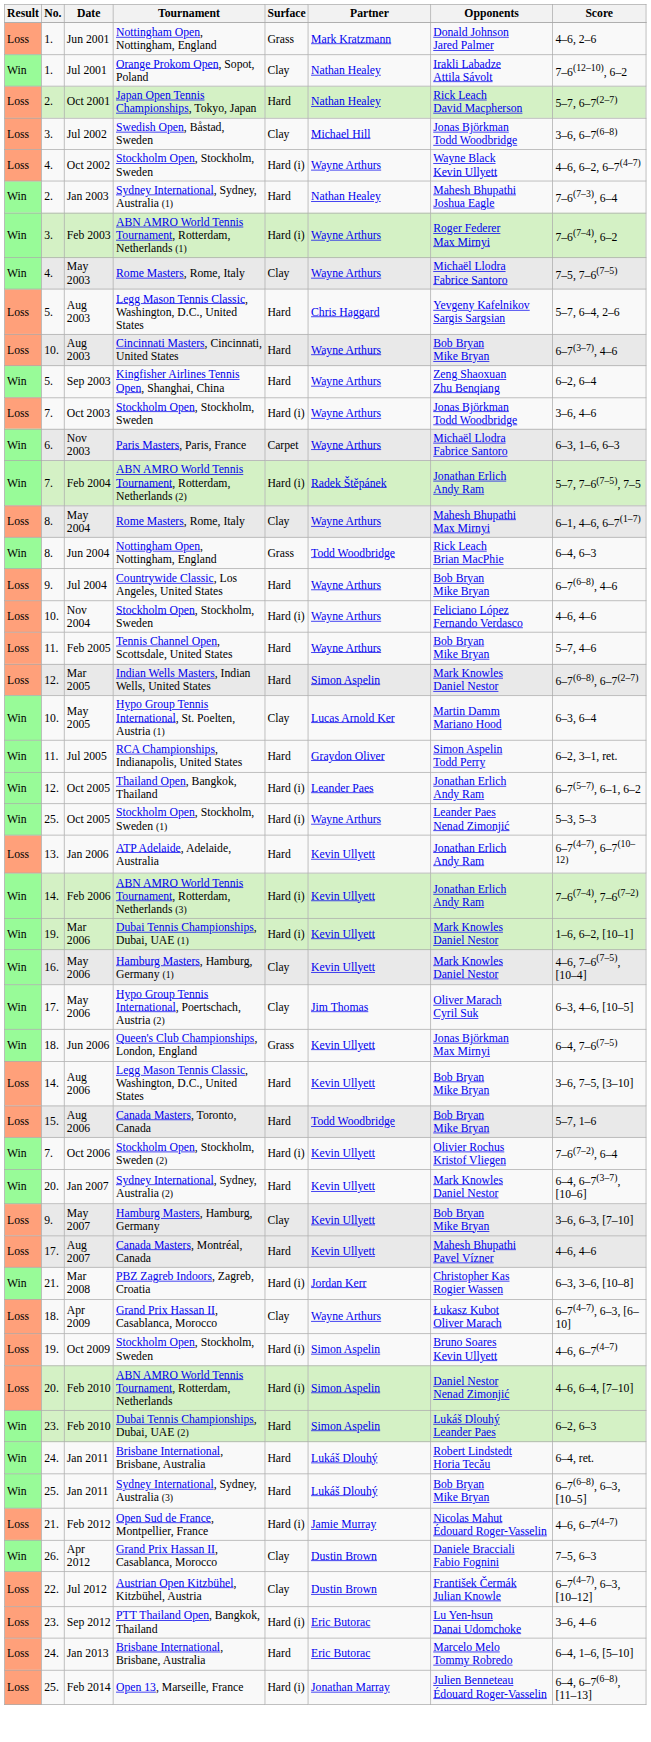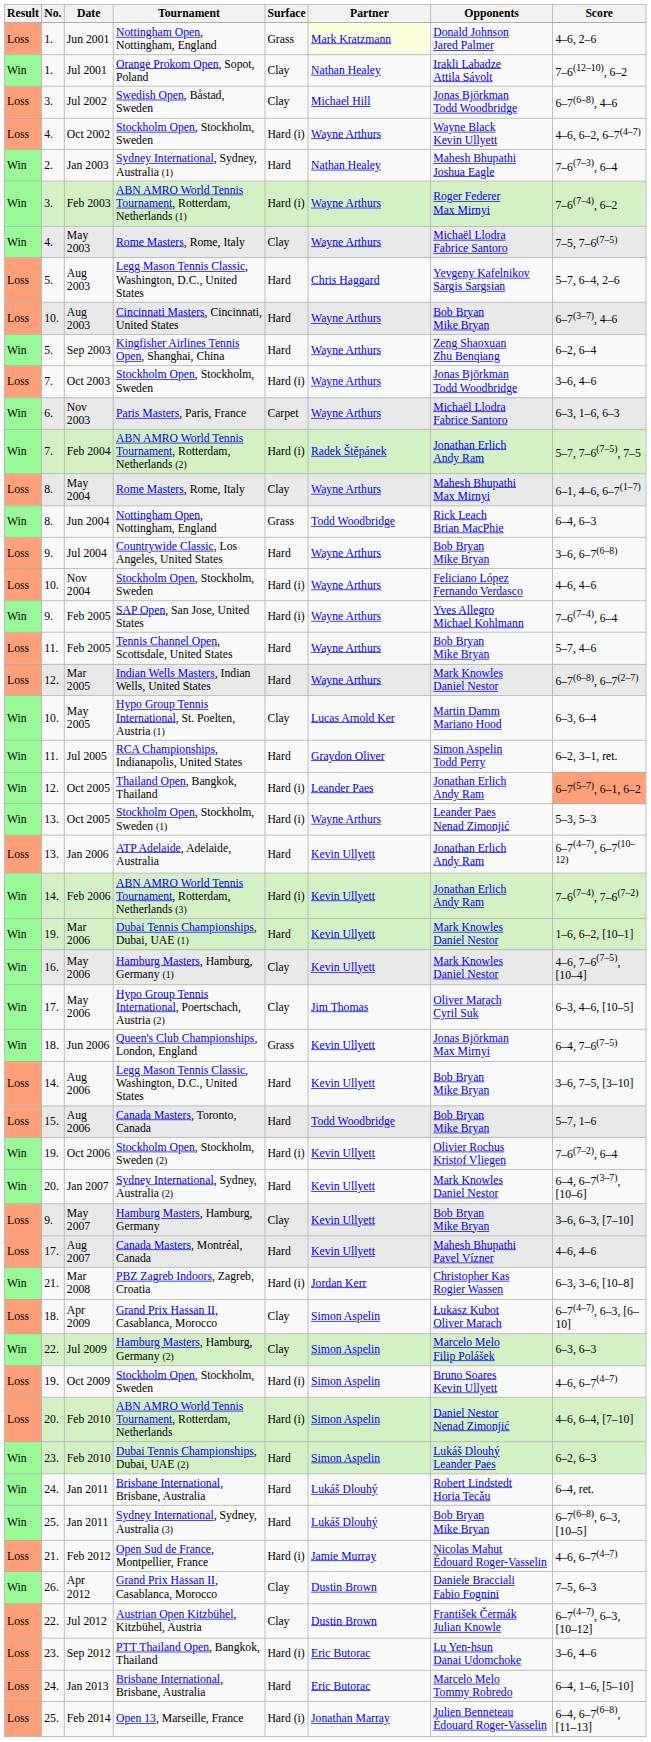 <table class="sortable wikitable">
 <tr>
 <th style="width:40px">Result</th>
 <th width=15>No.</th>
 <th style="width:60px">Date</th>
 <th width=200>Tournament</th>
 <th width=35>Surface</th>
 <th style="width:160px">Partner</th>
 <th style="width:160px">Opponents</th>
 <th style="width:120px" class="unsortable">Score</th>
 </tr>
 <tr>
 </tr>
 <tr>
 <td style="background:#ffa07a;">Loss</td>
 <td>1.</td>
 <td>Jun 2001</td>
 <td><a href='#'>Nottingham Open</a>, Nottingham, England</td>
 <td>Grass</td>
-<td> <a href='#'>Mark Kratzmann</a></td>
+<td style="background: lightyellow;"> <a href='#'>Mark Kratzmann</a></td>
 <td> <a href='#'>Donald Johnson</a><br> <a href='#'>Jared Palmer</a></td>
 <td>4–6, 2–6</td>
 </tr>
 <tr>
 <td style="background:#98fb98;">Win</td>
 <td>1.</td>
 <td>Jul 2001</td>
 <td><a href='#'>Orange Prokom Open</a>, Sopot, Poland</td>
 <td>Clay</td>
 <td> <a href='#'>Nathan Healey</a></td>
 <td> <a href='#'>Irakli Labadze</a><br> <a href='#'>Attila Sávolt</a></td>
 <td>7–6<sup>(12–10)</sup>, 6–2</td>
 </tr>
-<tr style="background:#d4f1c5;">
-<td style="background:#ffa07a;">Loss</td>
-<td>2.</td>
-<td>Oct 2001</td>
-<td><a href='#'>Japan Open Tennis Championships</a>, Tokyo, Japan</td>
-<td>Hard</td>
-<td> <a href='#'>Nathan Healey</a></td>
-<td> <a href='#'>Rick Leach</a><br> <a href='#'>David Macpherson</a></td>
-<td>5–7, 6–7<sup>(2–7)</sup></td>
-</tr>
 <tr>
 <td style="background:#ffa07a;">Loss</td>
 <td>3.</td>
 <td>Jul 2002</td>
 <td><a href='#'>Swedish Open</a>, Båstad, Sweden</td>
 <td>Clay</td>
 <td> <a href='#'>Michael Hill</a></td>
 <td> <a href='#'>Jonas Björkman</a><br> <a href='#'>Todd Woodbridge</a></td>
-<td>3–6, 6–7<sup>(6–8)</sup></td>
+<td>6–7<sup>(6–8)</sup>, 4–6</td>
 </tr>
 <tr>
 <td style="background:#ffa07a;">Loss</td>
 <td>4.</td>
 <td>Oct 2002</td>
 <td><a href='#'>Stockholm Open</a>, Stockholm, Sweden</td>
 <td>Hard (i)</td>
 <td> <a href='#'>Wayne Arthurs</a></td>
 <td> <a href='#'>Wayne Black</a><br> <a href='#'>Kevin Ullyett</a></td>
 <td>4–6, 6–2, 6–7<sup>(4–7)</sup></td>
 </tr>
 <tr>
 <td style="background:#98fb98;">Win</td>
 <td>2.</td>
 <td>Jan 2003</td>
 <td><a href='#'>Sydney International</a>, Sydney, Australia <small>(1)</small></td>
 <td>Hard</td>
 <td> <a href='#'>Nathan Healey</a></td>
 <td> <a href='#'>Mahesh Bhupathi</a><br> <a href='#'>Joshua Eagle</a></td>
 <td>7–6<sup>(7–3)</sup>, 6–4</td>
 </tr>
 <tr style="background:#d4f1c5;">
 <td style="background:#98fb98;">Win</td>
 <td>3.</td>
 <td>Feb 2003</td>
 <td><a href='#'>ABN AMRO World Tennis Tournament</a>, Rotterdam, Netherlands <small>(1)</small></td>
 <td>Hard (i)</td>
 <td> <a href='#'>Wayne Arthurs</a></td>
 <td> <a href='#'>Roger Federer</a><br> <a href='#'>Max Mirnyi</a></td>
 <td>7–6<sup>(7–4)</sup>, 6–2</td>
 </tr>
 <tr style="background:#e9e9e9;">
 <td style="background:#98fb98;">Win</td>
 <td>4.</td>
 <td>May 2003</td>
 <td><a href='#'>Rome Masters</a>, Rome, Italy</td>
 <td>Clay</td>
 <td> <a href='#'>Wayne Arthurs</a></td>
 <td> <a href='#'>Michaël Llodra</a><br> <a href='#'>Fabrice Santoro</a></td>
 <td>7–5, 7–6<sup>(7–5)</sup></td>
 </tr>
 <tr>
 <td style="background:#ffa07a;">Loss</td>
 <td>5.</td>
 <td>Aug 2003</td>
 <td><a href='#'>Legg Mason Tennis Classic</a>, Washington, D.C., United States</td>
 <td>Hard</td>
 <td> <a href='#'>Chris Haggard</a></td>
 <td> <a href='#'>Yevgeny Kafelnikov</a><br> <a href='#'>Sargis Sargsian</a></td>
 <td>5–7, 6–4, 2–6</td>
 </tr>
 <tr style="background:#e9e9e9;">
 <td style="background:#ffa07a;">Loss</td>
 <td>10.</td>
 <td>Aug 2003</td>
 <td><a href='#'>Cincinnati Masters</a>, Cincinnati, United States</td>
 <td>Hard</td>
 <td> <a href='#'>Wayne Arthurs</a></td>
 <td> <a href='#'>Bob Bryan</a><br> <a href='#'>Mike Bryan</a></td>
 <td>6–7<sup>(3–7)</sup>, 4–6</td>
 </tr>
 <tr>
 <td style="background:#98fb98;">Win</td>
 <td>5.</td>
 <td>Sep 2003</td>
 <td><a href='#'>Kingfisher Airlines Tennis Open</a>, Shanghai, China</td>
 <td>Hard</td>
 <td> <a href='#'>Wayne Arthurs</a></td>
 <td> <a href='#'>Zeng Shaoxuan</a><br> <a href='#'>Zhu Benqiang</a></td>
 <td>6–2, 6–4</td>
 </tr>
 <tr>
 <td style="background:#ffa07a;">Loss</td>
 <td>7.</td>
 <td>Oct 2003</td>
 <td><a href='#'>Stockholm Open</a>, Stockholm, Sweden</td>
 <td>Hard (i)</td>
 <td> <a href='#'>Wayne Arthurs</a></td>
 <td> <a href='#'>Jonas Björkman</a><br> <a href='#'>Todd Woodbridge</a></td>
 <td>3–6, 4–6</td>
 </tr>
 <tr style="background:#e9e9e9;">
 <td style="background:#98fb98;">Win</td>
 <td>6.</td>
 <td>Nov 2003</td>
 <td><a href='#'>Paris Masters</a>, Paris, France</td>
 <td>Carpet</td>
 <td> <a href='#'>Wayne Arthurs</a></td>
 <td> <a href='#'>Michaël Llodra</a><br> <a href='#'>Fabrice Santoro</a></td>
 <td>6–3, 1–6, 6–3</td>
 </tr>
 <tr style="background:#d4f1c5;">
 <td style="background:#98fb98;">Win</td>
 <td>7.</td>
 <td>Feb 2004</td>
 <td><a href='#'>ABN AMRO World Tennis Tournament</a>, Rotterdam, Netherlands <small>(2)</small></td>
 <td>Hard (i)</td>
 <td> <a href='#'>Radek Štěpánek</a></td>
 <td> <a href='#'>Jonathan Erlich</a><br> <a href='#'>Andy Ram</a></td>
 <td>5–7, 7–6<sup>(7–5)</sup>, 7–5</td>
 </tr>
 <tr style="background:#e9e9e9;">
 <td style="background:#ffa07a;">Loss</td>
 <td>8.</td>
 <td>May 2004</td>
 <td><a href='#'>Rome Masters</a>, Rome, Italy</td>
 <td>Clay</td>
 <td> <a href='#'>Wayne Arthurs</a></td>
 <td> <a href='#'>Mahesh Bhupathi</a><br> <a href='#'>Max Mirnyi</a></td>
 <td>6–1, 4–6, 6–7<sup>(1–7)</sup></td>
 </tr>
 <tr>
 <td style="background:#98fb98;">Win</td>
 <td>8.</td>
 <td>Jun 2004</td>
 <td><a href='#'>Nottingham Open</a>, Nottingham, England</td>
 <td>Grass</td>
 <td> <a href='#'>Todd Woodbridge</a></td>
 <td> <a href='#'>Rick Leach</a><br> <a href='#'>Brian MacPhie</a></td>
 <td>6–4, 6–3</td>
 </tr>
 <tr>
 <td style="background:#ffa07a;">Loss</td>
 <td>9.</td>
 <td>Jul 2004</td>
 <td><a href='#'>Countrywide Classic</a>, Los Angeles, United States</td>
 <td>Hard</td>
 <td> <a href='#'>Wayne Arthurs</a></td>
 <td> <a href='#'>Bob Bryan</a><br> <a href='#'>Mike Bryan</a></td>
-<td>6–7<sup>(6–8)</sup>, 4–6</td>
+<td>3–6, 6–7<sup>(6–8)</sup></td>
 </tr>
 <tr>
 <td style="background:#ffa07a;">Loss</td>
 <td>10.</td>
 <td>Nov 2004</td>
 <td><a href='#'>Stockholm Open</a>, Stockholm, Sweden</td>
 <td>Hard (i)</td>
 <td> <a href='#'>Wayne Arthurs</a></td>
 <td> <a href='#'>Feliciano López</a><br> <a href='#'>Fernando Verdasco</a></td>
 <td>4–6, 4–6</td>
+</tr>
+<tr>
+<td style="background:#98fb98;">Win</td>
+<td>9.</td>
+<td>Feb 2005</td>
+<td><a href='#'>SAP Open</a>, San Jose, United States</td>
+<td>Hard (i)</td>
+<td> <a href='#'>Wayne Arthurs</a></td>
+<td> <a href='#'>Yves Allegro</a><br> <a href='#'>Michael Kohlmann</a></td>
+<td>7–6<sup>(7–4)</sup>, 6–4</td>
 </tr>
 <tr>
 <td style="background:#ffa07a;">Loss</td>
 <td>11.</td>
 <td>Feb 2005</td>
 <td><a href='#'>Tennis Channel Open</a>, Scottsdale, United States</td>
 <td>Hard</td>
 <td> <a href='#'>Wayne Arthurs</a></td>
 <td> <a href='#'>Bob Bryan</a><br> <a href='#'>Mike Bryan</a></td>
 <td>5–7, 4–6</td>
 </tr>
 <tr style="background:#e9e9e9;">
 <td style="background:#ffa07a;">Loss</td>
 <td>12.</td>
 <td>Mar 2005</td>
 <td><a href='#'>Indian Wells Masters</a>, Indian Wells, United States</td>
 <td>Hard</td>
-<td> <a href='#'>Simon Aspelin</a></td>
+<td> <a href='#'>Wayne Arthurs</a></td>
 <td> <a href='#'>Mark Knowles</a><br> <a href='#'>Daniel Nestor</a></td>
 <td>6–7<sup>(6–8)</sup>, 6–7<sup>(2–7)</sup></td>
 </tr>
 <tr>
 <td style="background:#98fb98;">Win</td>
 <td>10.</td>
 <td>May 2005</td>
 <td><a href='#'>Hypo Group Tennis International</a>, St. Poelten, Austria <small>(1)</small></td>
 <td>Clay</td>
 <td> <a href='#'>Lucas Arnold Ker</a></td>
 <td> <a href='#'>Martin Damm</a><br> <a href='#'>Mariano Hood</a></td>
 <td>6–3, 6–4</td>
 </tr>
 <tr>
 <td style="background:#98fb98;">Win</td>
 <td>11.</td>
 <td>Jul 2005</td>
 <td><a href='#'>RCA Championships</a>, Indianapolis, United States</td>
 <td>Hard</td>
 <td> <a href='#'>Graydon Oliver</a></td>
 <td> <a href='#'>Simon Aspelin</a><br> <a href='#'>Todd Perry</a></td>
 <td>6–2, 3–1, ret.</td>
 </tr>
 <tr>
 <td style="background:#98fb98;">Win</td>
 <td>12.</td>
 <td>Oct 2005</td>
 <td><a href='#'>Thailand Open</a>, Bangkok, Thailand</td>
 <td>Hard (i)</td>
 <td> <a href='#'>Leander Paes</a></td>
 <td> <a href='#'>Jonathan Erlich</a><br> <a href='#'>Andy Ram</a></td>
-<td>6–7<sup>(5–7)</sup>, 6–1, 6–2</td>
+<td style="background: lightsalmon;">6–7<sup>(5–7)</sup>, 6–1, 6–2</td>
 </tr>
 <tr>
 <td style="background:#98fb98;">Win</td>
-<td>25.</td>
+<td>13.</td>
 <td>Oct 2005</td>
 <td><a href='#'>Stockholm Open</a>, Stockholm, Sweden <small>(1)</small></td>
 <td>Hard (i)</td>
 <td> <a href='#'>Wayne Arthurs</a></td>
 <td> <a href='#'>Leander Paes</a><br> <a href='#'>Nenad Zimonjić</a></td>
 <td>5–3, 5–3</td>
 </tr>
 <tr>
 <td style="background:#ffa07a;">Loss</td>
 <td>13.</td>
 <td>Jan 2006</td>
 <td><a href='#'>ATP Adelaide</a>, Adelaide, Australia</td>
 <td>Hard</td>
 <td> <a href='#'>Kevin Ullyett</a></td>
 <td> <a href='#'>Jonathan Erlich</a><br> <a href='#'>Andy Ram</a></td>
 <td>6–7<sup>(4–7)</sup>, 6–7<sup>(10–12)</sup></td>
 </tr>
 <tr style="background:#d4f1c5;">
 <td style="background:#98fb98;">Win</td>
 <td>14.</td>
 <td>Feb 2006</td>
 <td><a href='#'>ABN AMRO World Tennis Tournament</a>, Rotterdam, Netherlands <small>(3)</small></td>
 <td>Hard (i)</td>
 <td> <a href='#'>Kevin Ullyett</a></td>
 <td> <a href='#'>Jonathan Erlich</a><br> <a href='#'>Andy Ram</a></td>
 <td>7–6<sup>(7–4)</sup>, 7–6<sup>(7–2)</sup></td>
 </tr>
 <tr style="background:#d4f1c5;">
 <td style="background:#98fb98;">Win</td>
 <td>19.</td>
 <td>Mar 2006</td>
 <td><a href='#'>Dubai Tennis Championships</a>, Dubai, UAE <small>(1)</small></td>
-<td>Hard (i)</td>
+<td>Hard</td>
 <td> <a href='#'>Kevin Ullyett</a></td>
 <td> <a href='#'>Mark Knowles</a><br> <a href='#'>Daniel Nestor</a></td>
 <td>1–6, 6–2, [10–1]</td>
 </tr>
 <tr style="background:#e9e9e9;">
 <td style="background:#98fb98;">Win</td>
 <td>16.</td>
 <td>May 2006</td>
 <td><a href='#'>Hamburg Masters</a>, Hamburg, Germany <small>(1)</small></td>
 <td>Clay</td>
 <td> <a href='#'>Kevin Ullyett</a></td>
 <td> <a href='#'>Mark Knowles</a><br> <a href='#'>Daniel Nestor</a></td>
 <td>4–6, 7–6<sup>(7–5)</sup>, [10–4]</td>
 </tr>
 <tr>
 <td style="background:#98fb98;">Win</td>
 <td>17.</td>
 <td>May 2006</td>
 <td><a href='#'>Hypo Group Tennis International</a>, Poertschach, Austria <small>(2)</small></td>
 <td>Clay</td>
 <td> <a href='#'>Jim Thomas</a></td>
 <td> <a href='#'>Oliver Marach</a><br> <a href='#'>Cyril Suk</a></td>
 <td>6–3, 4–6, [10–5]</td>
 </tr>
 <tr>
 <td style="background:#98fb98;">Win</td>
 <td>18.</td>
 <td>Jun 2006</td>
 <td><a href='#'>Queen's Club Championships</a>, London, England</td>
 <td>Grass</td>
 <td> <a href='#'>Kevin Ullyett</a></td>
 <td> <a href='#'>Jonas Björkman</a><br> <a href='#'>Max Mirnyi</a></td>
 <td>6–4, 7–6<sup>(7–5)</sup></td>
 </tr>
 <tr>
 <td style="background:#ffa07a;">Loss</td>
 <td>14.</td>
 <td>Aug 2006</td>
 <td><a href='#'>Legg Mason Tennis Classic</a>, Washington, D.C., United States</td>
 <td>Hard</td>
 <td> <a href='#'>Kevin Ullyett</a></td>
 <td> <a href='#'>Bob Bryan</a><br> <a href='#'>Mike Bryan</a></td>
 <td>3–6, 7–5, [3–10]</td>
 </tr>
 <tr style="background:#e9e9e9;">
 <td style="background:#ffa07a;">Loss</td>
 <td>15.</td>
 <td>Aug 2006</td>
 <td><a href='#'>Canada Masters</a>, Toronto, Canada</td>
 <td>Hard</td>
 <td> <a href='#'>Todd Woodbridge</a></td>
 <td> <a href='#'>Bob Bryan</a><br> <a href='#'>Mike Bryan</a></td>
 <td>5–7, 1–6</td>
 </tr>
 <tr>
 <td style="background:#98fb98;">Win</td>
-<td>7.</td>
+<td>19.</td>
 <td>Oct 2006</td>
 <td><a href='#'>Stockholm Open</a>, Stockholm, Sweden <small>(2)</small></td>
 <td>Hard (i)</td>
 <td> <a href='#'>Kevin Ullyett</a></td>
 <td> <a href='#'>Olivier Rochus</a><br> <a href='#'>Kristof Vliegen</a></td>
 <td>7–6<sup>(7–2)</sup>, 6–4</td>
 </tr>
 <tr>
 <td style="background:#98fb98;">Win</td>
 <td>20.</td>
 <td>Jan 2007</td>
 <td><a href='#'>Sydney International</a>, Sydney, Australia <small>(2)</small></td>
 <td>Hard</td>
 <td> <a href='#'>Kevin Ullyett</a></td>
 <td> <a href='#'>Mark Knowles</a><br> <a href='#'>Daniel Nestor</a></td>
 <td>6–4, 6–7<sup>(3–7)</sup>, [10–6]</td>
 </tr>
 <tr style="background:#e9e9e9;">
 <td style="background:#ffa07a;">Loss</td>
 <td>9.</td>
 <td>May 2007</td>
 <td><a href='#'>Hamburg Masters</a>, Hamburg, Germany</td>
 <td>Clay</td>
 <td> <a href='#'>Kevin Ullyett</a></td>
 <td> <a href='#'>Bob Bryan</a><br> <a href='#'>Mike Bryan</a></td>
 <td>3–6, 6–3, [7–10]</td>
 </tr>
 <tr style="background:#e9e9e9;">
 <td style="background:#ffa07a;">Loss</td>
 <td>17.</td>
 <td>Aug 2007</td>
 <td><a href='#'>Canada Masters</a>, Montréal, Canada</td>
 <td>Hard</td>
 <td> <a href='#'>Kevin Ullyett</a></td>
 <td> <a href='#'>Mahesh Bhupathi</a><br> <a href='#'>Pavel Vízner</a></td>
 <td>4–6, 4–6</td>
 </tr>
 <tr>
 <td style="background:#98fb98;">Win</td>
 <td>21.</td>
 <td>Mar 2008</td>
 <td><a href='#'>PBZ Zagreb Indoors</a>, Zagreb, Croatia</td>
 <td>Hard (i)</td>
 <td> <a href='#'>Jordan Kerr</a></td>
 <td> <a href='#'>Christopher Kas</a><br> <a href='#'>Rogier Wassen</a></td>
 <td>6–3, 3–6, [10–8]</td>
 </tr>
 <tr>
 <td style="background:#ffa07a;">Loss</td>
 <td>18.</td>
 <td>Apr 2009</td>
 <td><a href='#'>Grand Prix Hassan II</a>, Casablanca, Morocco</td>
 <td>Clay</td>
-<td> <a href='#'>Wayne Arthurs</a></td>
+<td> <a href='#'>Simon Aspelin</a></td>
 <td> <a href='#'>Łukasz Kubot</a><br> <a href='#'>Oliver Marach</a></td>
 <td>6–7<sup>(4–7)</sup>, 6–3, [6–10]</td>
+</tr>
+<tr style="background:#d4f1c5;">
+<td style="background:#98fb98;">Win</td>
+<td>22.</td>
+<td>Jul 2009</td>
+<td><a href='#'>Hamburg Masters</a>, Hamburg, Germany <small>(2)</small></td>
+<td>Clay</td>
+<td> <a href='#'>Simon Aspelin</a></td>
+<td> <a href='#'>Marcelo Melo</a><br> <a href='#'>Filip Polášek</a></td>
+<td>6–3, 6–3</td>
 </tr>
 <tr>
 <td style="background:#ffa07a;">Loss</td>
 <td>19.</td>
 <td>Oct 2009</td>
 <td><a href='#'>Stockholm Open</a>, Stockholm, Sweden</td>
 <td>Hard (i)</td>
 <td> <a href='#'>Simon Aspelin</a></td>
 <td> <a href='#'>Bruno Soares</a><br> <a href='#'>Kevin Ullyett</a></td>
 <td>4–6, 6–7<sup>(4–7)</sup></td>
 </tr>
 <tr style="background:#d4f1c5;">
 <td style="background:#ffa07a;">Loss</td>
 <td>20.</td>
 <td>Feb 2010</td>
 <td><a href='#'>ABN AMRO World Tennis Tournament</a>, Rotterdam, Netherlands</td>
 <td>Hard (i)</td>
 <td> <a href='#'>Simon Aspelin</a></td>
 <td> <a href='#'>Daniel Nestor</a><br> <a href='#'>Nenad Zimonjić</a></td>
 <td>4–6, 6–4, [7–10]</td>
 </tr>
 <tr style="background:#d4f1c5;">
 <td style="background:#98fb98;">Win</td>
 <td>23.</td>
 <td>Feb 2010</td>
 <td><a href='#'>Dubai Tennis Championships</a>, Dubai, UAE <small>(2)</small></td>
 <td>Hard</td>
 <td> <a href='#'>Simon Aspelin</a></td>
 <td> <a href='#'>Lukáš Dlouhý</a><br> <a href='#'>Leander Paes</a></td>
 <td>6–2, 6–3</td>
 </tr>
 <tr>
 <td style="background:#98fb98;">Win</td>
 <td>24.</td>
 <td>Jan 2011</td>
 <td><a href='#'>Brisbane International</a>, Brisbane, Australia</td>
 <td>Hard</td>
 <td> <a href='#'>Lukáš Dlouhý</a></td>
 <td> <a href='#'>Robert Lindstedt</a><br> <a href='#'>Horia Tecău</a></td>
 <td>6–4, ret.</td>
 </tr>
 <tr>
 <td style="background:#98fb98;">Win</td>
 <td>25.</td>
 <td>Jan 2011</td>
 <td><a href='#'>Sydney International</a>, Sydney, Australia <small>(3)</small></td>
 <td>Hard</td>
 <td> <a href='#'>Lukáš Dlouhý</a></td>
 <td> <a href='#'>Bob Bryan</a><br> <a href='#'>Mike Bryan</a></td>
 <td>6–7<sup>(6–8)</sup>, 6–3, [10–5]</td>
 </tr>
 <tr>
 <td style="background:#ffa07a;">Loss</td>
 <td>21.</td>
 <td>Feb 2012</td>
 <td><a href='#'>Open Sud de France</a>, Montpellier, France</td>
 <td>Hard (i)</td>
 <td> <a href='#'>Jamie Murray</a></td>
 <td> <a href='#'>Nicolas Mahut</a><br> <a href='#'>Édouard Roger-Vasselin</a></td>
 <td>4–6, 6–7<sup>(4–7)</sup></td>
 </tr>
 <tr>
 <td style="background:#98fb98;">Win</td>
 <td>26.</td>
 <td>Apr 2012</td>
 <td><a href='#'>Grand Prix Hassan II</a>, Casablanca, Morocco</td>
 <td>Clay</td>
 <td> <a href='#'>Dustin Brown</a></td>
 <td> <a href='#'>Daniele Bracciali</a><br> <a href='#'>Fabio Fognini</a></td>
 <td>7–5, 6–3</td>
 </tr>
 <tr>
 <td style="background:#ffa07a;">Loss</td>
 <td>22.</td>
 <td>Jul 2012</td>
 <td><a href='#'>Austrian Open Kitzbühel</a>, Kitzbühel, Austria</td>
 <td>Clay</td>
 <td> <a href='#'>Dustin Brown</a></td>
 <td> <a href='#'>František Čermák</a><br> <a href='#'>Julian Knowle</a></td>
 <td>6–7<sup>(4–7)</sup>, 6–3, [10–12]</td>
 </tr>
 <tr>
 <td style="background:#ffa07a;">Loss</td>
 <td>23.</td>
 <td>Sep 2012</td>
 <td><a href='#'>PTT Thailand Open</a>, Bangkok, Thailand</td>
 <td>Hard (i)</td>
 <td> <a href='#'>Eric Butorac</a></td>
 <td> <a href='#'>Lu Yen-hsun</a><br> <a href='#'>Danai Udomchoke</a></td>
 <td>3–6, 4–6</td>
 </tr>
 <tr>
 <td style="background:#ffa07a;">Loss</td>
 <td>24.</td>
 <td>Jan 2013</td>
 <td><a href='#'>Brisbane International</a>, Brisbane, Australia</td>
 <td>Hard</td>
 <td> <a href='#'>Eric Butorac</a></td>
 <td> <a href='#'>Marcelo Melo</a><br> <a href='#'>Tommy Robredo</a></td>
 <td>6–4, 1–6, [5–10]</td>
 </tr>
 <tr>
 <td style="background:#ffa07a;">Loss</td>
 <td>25.</td>
 <td>Feb 2014</td>
 <td><a href='#'>Open 13</a>, Marseille, France</td>
 <td>Hard (i)</td>
 <td> <a href='#'>Jonathan Marray</a></td>
 <td> <a href='#'>Julien Benneteau</a><br> <a href='#'>Édouard Roger-Vasselin</a></td>
 <td>6–4, 6–7<sup>(6–8)</sup>, [11–13]</td>
 </tr>
 </table>
